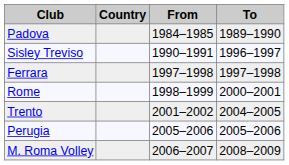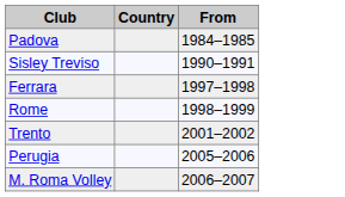 <table bgcolor="#f7f8ff" cellpadding="3" cellspacing="0" border="1" style="font-size: 95%; border: gray solid 1px; border-collapse: collapse;">
 <tr bgcolor="#CCCCCC">
 <td align="center"><strong>Club</strong></td>
 <td align="center"><strong>Country</strong></td>
 <td align="center"><strong>From</strong></td>
-<td align="center"><strong>To</strong></td>
 </tr>
 <tr bgcolor="#EFEFEF" align=left>
 <td><a href='#'>Padova</a></td>
 <td></td>
 <td>1984–1985</td>
-<td>1989–1990</td>
 </tr>
 <tr align="left">
 <td><a href='#'>Sisley Treviso</a></td>
 <td></td>
 <td>1990–1991</td>
-<td>1996–1997</td>
 </tr>
 <tr bgcolor="#EFEFEF" align=left>
 <td><a href='#'>Ferrara</a></td>
 <td></td>
-<td>1997–1998</td>
 <td>1997–1998</td>
 </tr>
 <tr align="left">
 <td><a href='#'>Rome</a></td>
 <td></td>
 <td>1998–1999</td>
-<td>2000–2001</td>
 </tr>
 <tr bgcolor="#EFEFEF" align=left>
 <td><a href='#'>Trento</a></td>
 <td></td>
 <td>2001–2002</td>
-<td>2004–2005</td>
 </tr>
 <tr align="left">
 <td><a href='#'>Perugia</a></td>
 <td></td>
-<td>2005–2006</td>
 <td>2005–2006</td>
 </tr>
 <tr bgcolor="#EFEFEF" align=left>
 <td><a href='#'>M. Roma Volley</a></td>
 <td></td>
 <td>2006–2007</td>
-<td>2008–2009</td>
 </tr>
 </table>
